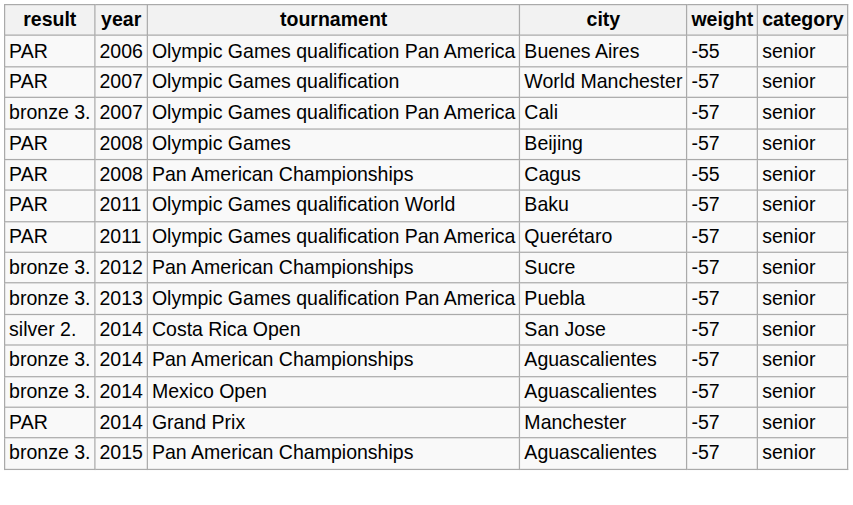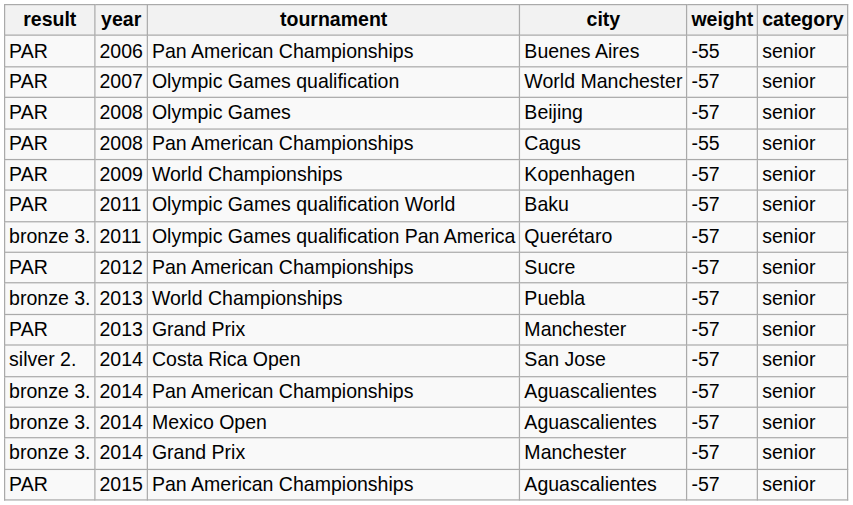 <table class="wikitable">
 <tr>
 <th>result</th>
 <th>year</th>
 <th>tournament</th>
 <th>city</th>
 <th>weight</th>
 <th>category</th>
 </tr>
 <tr>
 <td>PAR</td>
 <td>2006</td>
-<td>Olympic Games qualification Pan America</td>
+<td>Pan American Championships</td>
 <td>Buenes Aires</td>
 <td>-55</td>
 <td>senior</td>
 </tr>
 <tr>
 <td>PAR</td>
 <td>2007</td>
 <td>Olympic Games qualification</td>
 <td>World Manchester</td>
-<td>-57</td>
-<td>senior</td>
-</tr>
-<tr>
-<td>bronze 3.</td>
-<td>2007</td>
-<td>Olympic Games qualification Pan America</td>
-<td>Cali</td>
 <td>-57</td>
 <td>senior</td>
 </tr>
 <tr>
 <td>PAR</td>
 <td>2008</td>
 <td>Olympic Games</td>
 <td>Beijing</td>
 <td>-57</td>
 <td>senior</td>
 </tr>
 <tr>
 <td>PAR</td>
 <td>2008</td>
 <td>Pan American Championships</td>
 <td>Cagus</td>
 <td>-55</td>
 <td>senior</td>
 </tr>
 <tr>
 <td>PAR</td>
+<td>2009</td>
+<td>World Championships</td>
+<td>Kopenhagen</td>
+<td>-57</td>
+<td>senior</td>
+</tr>
+<tr>
+<td>PAR</td>
 <td>2011</td>
 <td>Olympic Games qualification World</td>
 <td>Baku</td>
 <td>-57</td>
 <td>senior</td>
 </tr>
 <tr>
-<td>PAR</td>
+<td>bronze 3.</td>
 <td>2011</td>
 <td>Olympic Games qualification Pan America</td>
 <td>Querétaro</td>
 <td>-57</td>
 <td>senior</td>
 </tr>
 <tr>
-<td>bronze 3.</td>
+<td>PAR</td>
 <td>2012</td>
 <td>Pan American Championships</td>
 <td>Sucre</td>
 <td>-57</td>
 <td>senior</td>
 </tr>
 <tr>
 <td>bronze 3.</td>
 <td>2013</td>
-<td>Olympic Games qualification Pan America</td>
+<td>World Championships</td>
 <td>Puebla</td>
+<td>-57</td>
+<td>senior</td>
+</tr>
+<tr>
+<td>PAR</td>
+<td>2013</td>
+<td>Grand Prix</td>
+<td>Manchester</td>
 <td>-57</td>
 <td>senior</td>
 </tr>
 <tr>
 <td>silver 2.</td>
 <td>2014</td>
 <td>Costa Rica Open</td>
 <td>San Jose</td>
 <td>-57</td>
 <td>senior</td>
 </tr>
 <tr>
 <td>bronze 3.</td>
 <td>2014</td>
 <td>Pan American Championships</td>
 <td>Aguascalientes</td>
 <td>-57</td>
 <td>senior</td>
 </tr>
 <tr>
 <td>bronze 3.</td>
 <td>2014</td>
 <td>Mexico Open</td>
 <td>Aguascalientes</td>
 <td>-57</td>
 <td>senior</td>
 </tr>
 <tr>
-<td>PAR</td>
+<td>bronze 3.</td>
 <td>2014</td>
 <td>Grand Prix</td>
 <td>Manchester</td>
 <td>-57</td>
 <td>senior</td>
 </tr>
 <tr>
-<td>bronze 3.</td>
+<td>PAR</td>
 <td>2015</td>
 <td>Pan American Championships</td>
 <td>Aguascalientes</td>
 <td>-57</td>
 <td>senior</td>
 </tr>
 </table>
